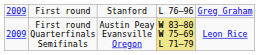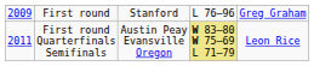 <table class="wikitable">
 <tr align="center">
 <td><a href='#'>2009</a></td>
 <td>First round</td>
 <td>Stanford</td>
 <td>L 76–96</td>
 <td><a href='#'>Greg Graham</a></td>
 </tr>
 <tr align="center">
-<td><a href='#'>2009</a></td>
+<td><a href='#'>2011</a></td>
 <td>First round<br>Quarterfinals<br>Semifinals</td>
 <td>Austin Peay<br>Evansville<br><a href='#'>Oregon</a></td>
 <td style="background: khaki;"><strong>W</strong> 83–80<br><strong>W</strong> 75–69<br>L 71–79</td>
 <td><a href='#'>Leon Rice</a></td>
 </tr>
 </table>
